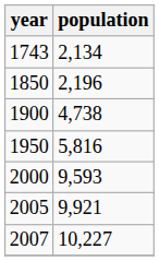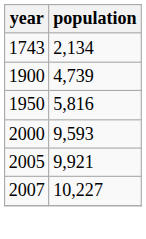 <table class="wikitable">
 <tr>
 <th>year</th>
 <th>population</th>
 </tr>
 <tr>
 <td>1743</td>
 <td>2,134</td>
 </tr>
 <tr>
-<td>1850</td>
-<td>2,196</td>
-</tr>
-<tr>
 <td>1900</td>
-<td>4,738</td>
+<td>4,739</td>
 </tr>
 <tr>
 <td>1950</td>
 <td>5,816</td>
 </tr>
 <tr>
 <td>2000</td>
 <td>9,593</td>
 </tr>
 <tr>
 <td>2005</td>
 <td>9,921</td>
 </tr>
 <tr>
 <td>2007</td>
 <td>10,227</td>
 </tr>
 <tr>
 </tr>
 </table>
